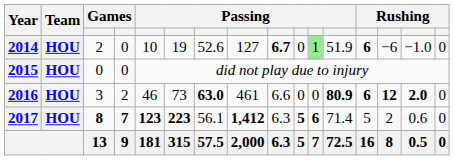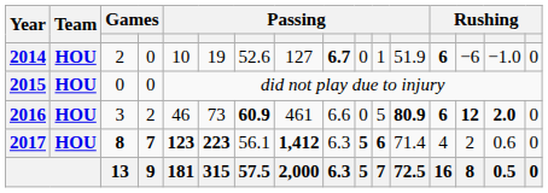 <table class="wikitable" style="text-align:center;">
 <tr>
 <th rowspan="2">Year</th>
 <th rowspan="2">Team</th>
 <th colspan="2">Games</th>
 <th colspan="8">Passing</th>
 <th colspan="4">Rushing</th>
 </tr>
 <tr>
 <th></th>
 <th></th>
 <th></th>
 <th></th>
 <th></th>
 <th></th>
 <th></th>
 <th></th>
 <th></th>
 <th></th>
 <th></th>
 <th></th>
 <th></th>
 <th></th>
 </tr>
 <tr>
 <th><a href='#'>2014</a></th>
 <th><a href='#'>HOU</a></th>
 <td>2</td>
 <td>0</td>
 <td>10</td>
 <td>19</td>
 <td>52.6</td>
 <td>127</td>
 <td><strong>6.7</strong></td>
 <td>0</td>
-<td style="background: lightgreen;">1</td>
+<td>1</td>
 <td>51.9</td>
 <td><strong>6</strong></td>
 <td>−6</td>
 <td>−1.0</td>
 <td>0</td>
 </tr>
 <tr>
 <th><a href='#'>2015</a></th>
 <th><a href='#'>HOU</a></th>
 <td>0</td>
 <td>0</td>
 <td colspan="12"><em>did not play due to injury</em></td>
 </tr>
 <tr>
 <th><a href='#'>2016</a></th>
 <th><a href='#'>HOU</a></th>
 <td>3</td>
 <td>2</td>
 <td>46</td>
 <td>73</td>
-<td><strong>63.0</strong></td>
+<td><strong>60.9</strong></td>
 <td>461</td>
 <td>6.6</td>
 <td>0</td>
-<td>0</td>
+<td>5</td>
 <td><strong>80.9</strong></td>
 <td><strong>6</strong></td>
 <td><strong>12</strong></td>
 <td><strong>2.0</strong></td>
 <td>0</td>
 </tr>
 <tr>
 <th><a href='#'>2017</a></th>
 <th><a href='#'>HOU</a></th>
 <td><strong>8</strong></td>
 <td><strong>7</strong></td>
 <td><strong>123</strong></td>
 <td><strong>223</strong></td>
 <td>56.1</td>
 <td><strong>1,412</strong></td>
 <td>6.3</td>
 <td><strong>5</strong></td>
 <td><strong>6</strong></td>
 <td>71.4</td>
-<td>5</td>
+<td>4</td>
 <td>2</td>
 <td>0.6</td>
 <td>0</td>
 </tr>
 <tr>
 <th colspan="2"></th>
 <th>13</th>
 <th>9</th>
 <th>181</th>
 <th>315</th>
 <th>57.5</th>
 <th>2,000</th>
 <th>6.3</th>
 <th>5</th>
 <th>7</th>
 <th>72.5</th>
 <th>16</th>
 <th>8</th>
 <th>0.5</th>
 <th>0</th>
 </tr>
 </table>
